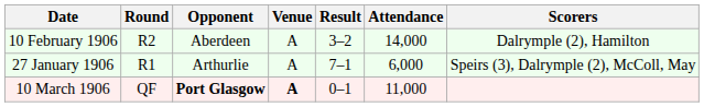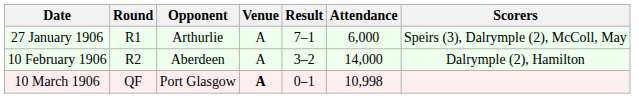 <table class="wikitable sortable" style="font-size:100%; text-align:center">
 <tr>
 <th>Date</th>
 <th>Round</th>
 <th>Opponent</th>
 <th>Venue</th>
 <th>Result</th>
 <th>Attendance</th>
 <th>Scorers</th>
 </tr>
 <tr bgcolor = "#EEFFEE">
+<td>27 January 1906</td>
+<td>R1</td>
+<td>Arthurlie</td>
+<td>A</td>
+<td>7–1</td>
+<td>6,000</td>
+<td>Speirs (3), Dalrymple (2), McColl, May</td>
+</tr>
+<tr bgcolor = "#EEFFEE">
 <td>10 February 1906</td>
 <td>R2</td>
 <td>Aberdeen</td>
 <td>A</td>
 <td>3–2</td>
 <td>14,000</td>
 <td>Dalrymple (2), Hamilton</td>
 </tr>
-<tr bgcolor = "#EEFFEE">
-<td>27 January 1906</td>
-<td>R1</td>
-<td>Arthurlie</td>
-<td>A</td>
-<td>7–1</td>
-<td>6,000</td>
-<td>Speirs (3), Dalrymple (2), McColl, May</td>
-</tr>
 <tr bgcolor = "#FFEEEE">
 <td>10 March 1906</td>
 <td>QF</td>
-<td><strong>Port Glasgow</strong></td>
+<td>Port Glasgow</td>
 <td><strong>A</strong></td>
 <td>0–1</td>
-<td>11,000</td>
+<td>10,998</td>
 <td></td>
 </tr>
 </table>
